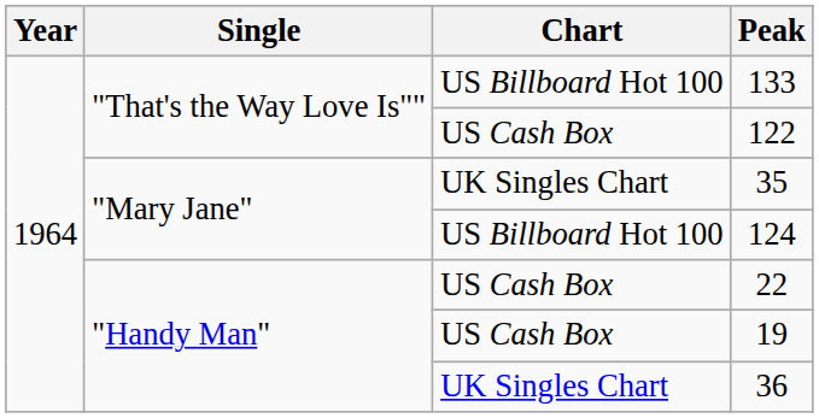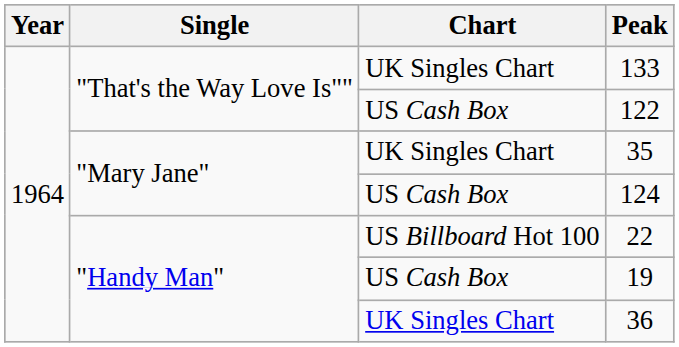 <table class="wikitable">
 <tr>
 <th>Year</th>
 <th>Single</th>
 <th>Chart</th>
 <th>Peak</th>
 </tr>
 <tr>
 <td rowspan="7">1964</td>
 <td rowspan="2">"That's the Way Love Is""</td>
-<td>US <em>Billboard</em> Hot 100</td>
+<td>UK Singles Chart</td>
 <td align="center">133</td>
 </tr>
 <tr>
 <td>US <em>Cash Box</em></td>
 <td align="center">122</td>
 </tr>
 <tr>
 <td rowspan="2">"Mary Jane"</td>
 <td>UK Singles Chart</td>
 <td align="center">35</td>
 </tr>
 <tr>
-<td>US <em>Billboard</em> Hot 100</td>
+<td>US <em>Cash Box</em></td>
 <td align="center">124</td>
 </tr>
 <tr>
 <td rowspan="3">"<a href='#'>Handy Man</a>"</td>
-<td>US <em>Cash Box</em></td>
+<td>US <em>Billboard</em> Hot 100</td>
 <td align="center">22</td>
 </tr>
 <tr>
 <td>US <em>Cash Box</em></td>
 <td align="center">19</td>
 </tr>
 <tr>
 <td><a href='#'>UK Singles Chart</a></td>
 <td align="center">36</td>
 </tr>
 </table>
